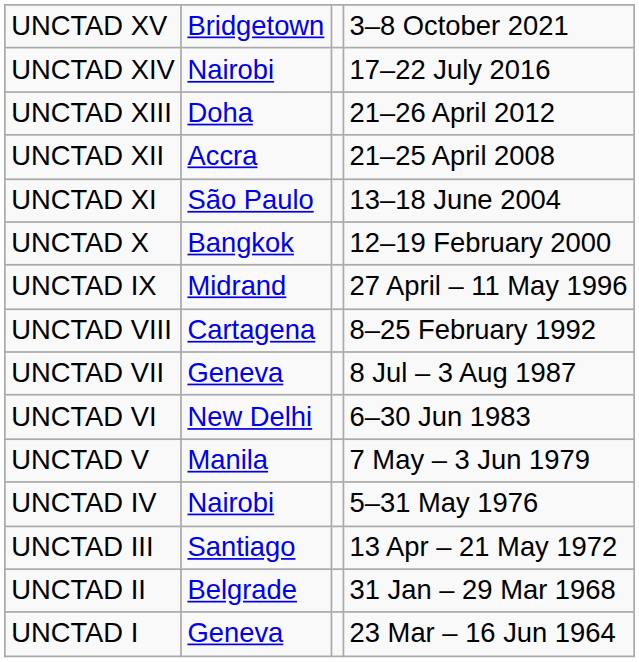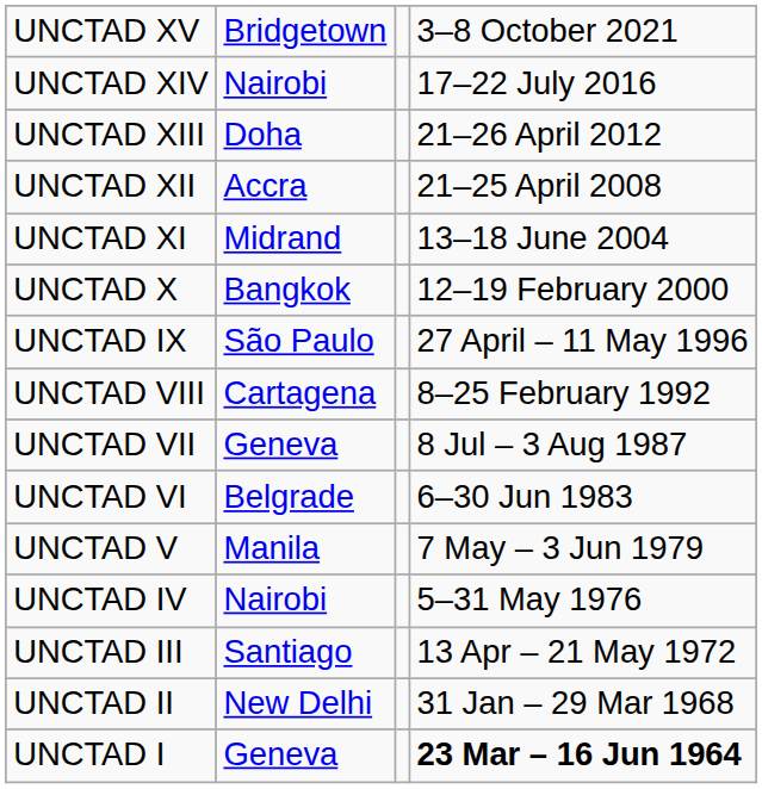 <table class="wikitable">
 <tr>
 <td>UNCTAD XV</td>
 <td><a href='#'>Bridgetown</a></td>
 <td></td>
 <td>3–8 October 2021</td>
 </tr>
 <tr>
 <td>UNCTAD XIV</td>
 <td><a href='#'>Nairobi</a></td>
 <td></td>
 <td>17–22 July 2016</td>
 </tr>
 <tr>
 <td>UNCTAD XIII</td>
 <td><a href='#'>Doha</a></td>
 <td></td>
 <td>21–26 April 2012</td>
 </tr>
 <tr>
 <td>UNCTAD XII</td>
 <td><a href='#'>Accra</a></td>
 <td></td>
 <td>21–25 April 2008</td>
 </tr>
 <tr>
 <td>UNCTAD XI</td>
-<td><a href='#'>São Paulo</a></td>
+<td><a href='#'>Midrand</a></td>
 <td></td>
 <td>13–18 June 2004</td>
 </tr>
 <tr>
 <td>UNCTAD X</td>
 <td><a href='#'>Bangkok</a></td>
 <td></td>
 <td>12–19 February 2000</td>
 </tr>
 <tr>
 <td>UNCTAD IX</td>
-<td><a href='#'>Midrand</a></td>
+<td><a href='#'>São Paulo</a></td>
 <td></td>
 <td>27 April – 11 May 1996</td>
 </tr>
 <tr>
 <td>UNCTAD VIII</td>
 <td><a href='#'>Cartagena</a></td>
 <td></td>
 <td>8–25 February 1992</td>
 </tr>
 <tr>
 <td>UNCTAD VII</td>
 <td><a href='#'>Geneva</a></td>
 <td></td>
 <td>8 Jul – 3 Aug 1987</td>
 </tr>
 <tr>
 <td>UNCTAD VI</td>
-<td><a href='#'>New Delhi</a></td>
+<td><a href='#'>Belgrade</a></td>
 <td></td>
 <td>6–30 Jun 1983</td>
 </tr>
 <tr>
 <td>UNCTAD V</td>
 <td><a href='#'>Manila</a></td>
 <td></td>
 <td>7 May – 3 Jun 1979</td>
 </tr>
 <tr>
 <td>UNCTAD IV</td>
 <td><a href='#'>Nairobi</a></td>
 <td></td>
 <td>5–31 May 1976</td>
 </tr>
 <tr>
 <td>UNCTAD III</td>
 <td><a href='#'>Santiago</a></td>
 <td></td>
 <td>13 Apr – 21 May 1972</td>
 </tr>
 <tr>
 <td>UNCTAD II</td>
-<td><a href='#'>Belgrade</a></td>
+<td><a href='#'>New Delhi</a></td>
 <td></td>
 <td>31 Jan – 29 Mar 1968</td>
 </tr>
 <tr>
 <td>UNCTAD I</td>
 <td><a href='#'>Geneva</a></td>
 <td></td>
-<td>23 Mar – 16 Jun 1964</td>
+<td><strong>23 Mar – 16 Jun 1964</strong></td>
 </tr>
 </table>
